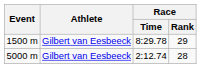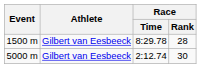 <table class="wikitable" border="1" style="font-size:90%">
 <tr>
 <th rowspan=2>Event</th>
 <th rowspan=2>Athlete</th>
 <th colspan=2>Race</th>
 </tr>
 <tr>
 <th>Time</th>
 <th>Rank</th>
 </tr>
 <tr>
 <td>1500 m</td>
 <td><a href='#'>Gilbert van Eesbeeck</a></td>
 <td align=center>8:29.78</td>
-<td align=center>29</td>
+<td align=center>28</td>
 </tr>
 <tr>
 <td>5000 m</td>
 <td><a href='#'>Gilbert van Eesbeeck</a></td>
 <td align=center>2:12.74</td>
-<td align=center>28</td>
+<td align=center>30</td>
 </tr>
 </table>
